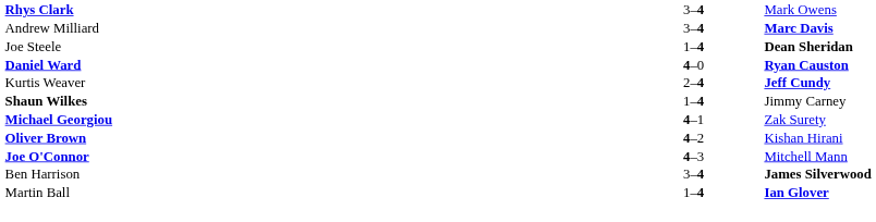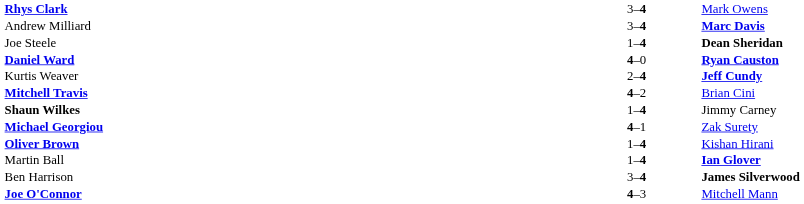 <table width="100%" cellspacing="1">
 <tr>
 <th width=45%></th>
 <th width=10%></th>
 <th width=45%></th>
 </tr>
 <tr>
 <td> <strong><a href='#'>Rhys Clark</a></strong></td>
 <td align="center">3–<strong>4</strong></td>
 <td> <a href='#'>Mark Owens</a></td>
 </tr>
 <tr>
 <td> Andrew Milliard</td>
 <td align="center">3–<strong>4</strong></td>
 <td> <strong><a href='#'>Marc Davis</a></strong></td>
 </tr>
 <tr>
 <td> Joe Steele</td>
 <td align="center">1–<strong>4</strong></td>
 <td> <strong>Dean Sheridan</strong></td>
 </tr>
 <tr>
 <td> <strong><a href='#'>Daniel Ward</a></strong></td>
 <td align="center"><strong>4</strong>–0</td>
 <td><strong> <a href='#'>Ryan Causton</a></strong></td>
 </tr>
 <tr>
 <td> Kurtis Weaver</td>
 <td align="center">2–<strong>4</strong></td>
 <td> <strong><a href='#'>Jeff Cundy</a></strong></td>
 </tr>
 <tr>
+<td> <strong><a href='#'>Mitchell Travis</a></strong></td>
+<td align="center"><strong>4</strong>–2</td>
+<td> <a href='#'>Brian Cini</a></td>
+</tr>
+<tr>
 <td> <strong>Shaun Wilkes</strong></td>
 <td align="center">1–<strong>4</strong></td>
 <td> Jimmy Carney</td>
 </tr>
 <tr>
 <td> <strong><a href='#'>Michael Georgiou</a></strong></td>
 <td align="center"><strong>4</strong>–1</td>
 <td> <a href='#'>Zak Surety</a></td>
 </tr>
 <tr>
 <td> <strong><a href='#'>Oliver Brown</a></strong></td>
-<td align="center"><strong>4</strong>–2</td>
+<td align="center">1–<strong>4</strong></td>
 <td> <a href='#'>Kishan Hirani</a></td>
 </tr>
 <tr>
-<td> <strong><a href='#'>Joe O'Connor</a></strong></td>
-<td align="center"><strong>4</strong>–3</td>
-<td> <a href='#'>Mitchell Mann</a></td>
+<td> Martin Ball</td>
+<td align="center">1–<strong>4</strong></td>
+<td> <strong><a href='#'>Ian Glover</a></strong></td>
 </tr>
 <tr>
 <td> Ben Harrison</td>
 <td align="center">3–<strong>4</strong></td>
 <td> <strong>James Silverwood</strong></td>
 </tr>
 <tr>
-<td> Martin Ball</td>
-<td align="center">1–<strong>4</strong></td>
-<td> <strong><a href='#'>Ian Glover</a></strong></td>
+<td> <strong><a href='#'>Joe O'Connor</a></strong></td>
+<td align="center"><strong>4</strong>–3</td>
+<td> <a href='#'>Mitchell Mann</a></td>
 </tr>
 </table>
